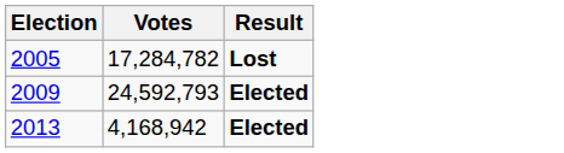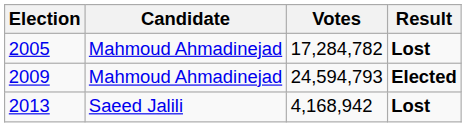 <table class="wikitable">
 <tr>
 <th><strong>Election</strong></th>
+<th>Candidate</th>
 <th><strong>Votes</strong></th>
 <th>Result</th>
 </tr>
 <tr>
 <td><a href='#'>2005</a></td>
+<td><a href='#'>Mahmoud Ahmadinejad</a></td>
 <td>17,284,782</td>
 <td><strong>Lost</strong></td>
 </tr>
 <tr>
 <td><a href='#'>2009</a></td>
-<td>24,592,793</td>
+<td><a href='#'>Mahmoud Ahmadinejad</a></td>
+<td>24,594,793</td>
 <td><strong>Elected</strong></td>
 </tr>
 <tr>
 <td><a href='#'>2013</a></td>
+<td><a href='#'>Saeed Jalili</a></td>
 <td>4,168,942</td>
-<td><strong>Elected</strong></td>
+<td><strong>Lost</strong></td>
 </tr>
 </table>
